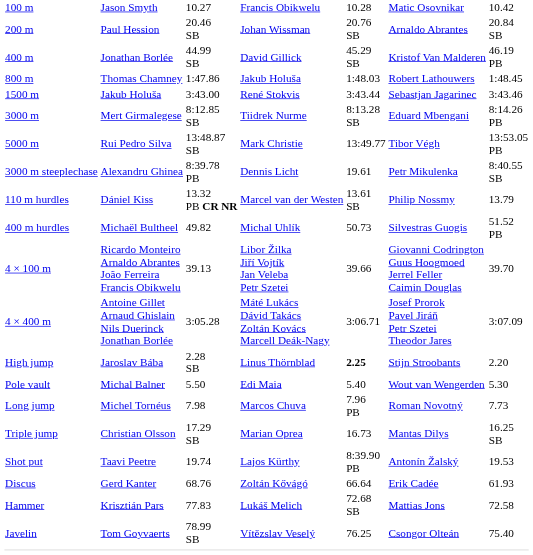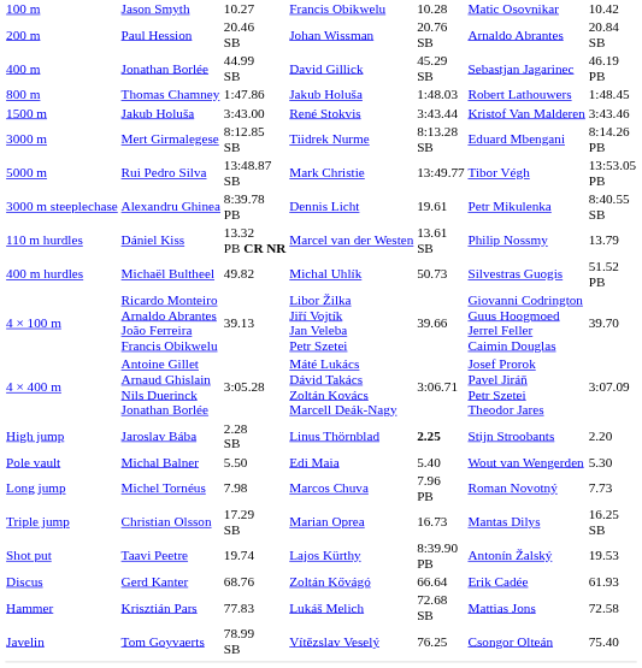 <table>
 <tr>
 <td><a href='#'>100 m</a></td>
 <td><a href='#'>Jason Smyth</a> <br></td>
 <td>10.27</td>
 <td><a href='#'>Francis Obikwelu</a> <br></td>
 <td>10.28</td>
 <td><a href='#'>Matic Osovnikar</a> <br></td>
 <td>10.42</td>
 </tr>
 <tr>
 <td><a href='#'>200 m</a></td>
 <td><a href='#'>Paul Hession</a> <br></td>
 <td>20.46<br>SB</td>
 <td><a href='#'>Johan Wissman</a> <br></td>
 <td>20.76<br>SB</td>
 <td><a href='#'>Arnaldo Abrantes</a> <br></td>
 <td>20.84<br>SB</td>
 </tr>
 <tr>
 <td><a href='#'>400 m</a></td>
 <td><a href='#'>Jonathan Borlée</a> <br></td>
 <td>44.99<br>SB</td>
 <td><a href='#'>David Gillick</a> <br></td>
 <td>45.29<br>SB</td>
-<td><a href='#'>Kristof Van Malderen</a><br></td>
+<td><a href='#'>Sebastjan Jagarinec</a> <br></td>
 <td>46.19<br>PB</td>
 </tr>
 <tr>
 <td><a href='#'>800 m</a></td>
 <td><a href='#'>Thomas Chamney</a> <br></td>
 <td>1:47.86</td>
 <td><a href='#'>Jakub Holuša</a> <br></td>
 <td>1:48.03</td>
 <td><a href='#'>Robert Lathouwers</a> <br></td>
 <td>1:48.45</td>
 </tr>
 <tr>
 <td><a href='#'>1500 m</a></td>
 <td><a href='#'>Jakub Holuša</a> <br></td>
 <td>3:43.00</td>
 <td><a href='#'>René Stokvis</a> <br></td>
 <td>3:43.44</td>
-<td><a href='#'>Sebastjan Jagarinec</a> <br></td>
+<td><a href='#'>Kristof Van Malderen</a><br></td>
 <td>3:43.46</td>
 </tr>
 <tr>
 <td><a href='#'>3000 m</a></td>
 <td><a href='#'>Mert Girmalegese</a> <br></td>
 <td>8:12.85<br>SB</td>
 <td><a href='#'>Tiidrek Nurme</a> <br></td>
 <td>8:13.28<br>SB</td>
 <td><a href='#'>Eduard Mbengani</a> <br></td>
 <td>8:14.26<br>PB</td>
 </tr>
 <tr>
 <td><a href='#'>5000 m</a></td>
 <td><a href='#'>Rui Pedro Silva</a> <br></td>
 <td>13:48.87<br>SB</td>
 <td><a href='#'>Mark Christie</a> <br></td>
 <td>13:49.77</td>
 <td><a href='#'>Tibor Végh</a> <br></td>
 <td>13:53.05<br>PB</td>
 </tr>
 <tr>
 <td><a href='#'>3000 m steeplechase</a></td>
 <td><a href='#'>Alexandru Ghinea</a><br></td>
 <td>8:39.78<br>PB</td>
 <td><a href='#'>Dennis Licht</a><br></td>
 <td>19.61</td>
 <td><a href='#'>Petr Mikulenka</a><br></td>
 <td>8:40.55<br>SB</td>
 </tr>
 <tr>
 <td><a href='#'>110 m hurdles</a></td>
 <td><a href='#'>Dániel Kiss</a> <br></td>
 <td>13.32<br>PB <strong>CR</strong> <strong>NR</strong></td>
 <td><a href='#'>Marcel van der Westen</a> <br></td>
 <td>13.61<br>SB</td>
 <td><a href='#'>Philip Nossmy</a> <br></td>
 <td>13.79</td>
 </tr>
 <tr>
 <td><a href='#'>400 m hurdles</a></td>
 <td><a href='#'>Michaël Bultheel</a> <br></td>
 <td>49.82</td>
 <td><a href='#'>Michal Uhlík</a> <br></td>
 <td>50.73</td>
 <td><a href='#'>Silvestras Guogis</a> <br></td>
 <td>51.52<br>PB</td>
 </tr>
 <tr>
 <td><a href='#'>4 × 100 m</a></td>
 <td><a href='#'>Ricardo Monteiro</a><br><a href='#'>Arnaldo Abrantes</a><br><a href='#'>João Ferreira</a><br><a href='#'>Francis Obikwelu</a> <br></td>
 <td>39.13</td>
 <td><a href='#'>Libor Žilka</a><br><a href='#'>Jiří Vojtík</a><br><a href='#'>Jan Veleba</a><br><a href='#'>Petr Szetei</a> <br></td>
 <td>39.66</td>
 <td><a href='#'>Giovanni Codrington</a><br><a href='#'>Guus Hoogmoed</a><br><a href='#'>Jerrel Feller</a><br> <a href='#'>Caimin Douglas</a> <br></td>
 <td>39.70</td>
 </tr>
 <tr>
 <td><a href='#'>4 × 400 m</a></td>
 <td><a href='#'>Antoine Gillet</a><br><a href='#'>Arnaud Ghislain</a><br><a href='#'>Nils Duerinck</a><br><a href='#'>Jonathan Borlée</a> <br></td>
 <td>3:05.28</td>
 <td><a href='#'>Máté Lukács</a><br><a href='#'>Dávid Takács</a><br><a href='#'>Zoltán Kovács</a><br><a href='#'>Marcell Deák-Nagy</a> <br></td>
 <td>3:06.71</td>
 <td><a href='#'>Josef Prorok</a><br><a href='#'>Pavel Jiráň</a><br> <a href='#'>Petr Szetei</a> <br><a href='#'>Theodor Jares</a> <br></td>
 <td>3:07.09</td>
 </tr>
 <tr>
 <td><a href='#'>High jump</a></td>
 <td><a href='#'>Jaroslav Bába</a> <br></td>
 <td>2.28<br>SB</td>
 <td><a href='#'>Linus Thörnblad</a> <br></td>
 <td><strong>2.25</strong></td>
 <td><a href='#'>Stijn Stroobants</a> <br></td>
 <td>2.20</td>
 </tr>
 <tr>
 <td><a href='#'>Pole vault</a></td>
 <td><a href='#'>Michal Balner</a> <br></td>
 <td>5.50</td>
 <td><a href='#'>Edi Maia</a> <br></td>
 <td>5.40</td>
 <td><a href='#'>Wout van Wengerden</a> <br></td>
 <td>5.30</td>
 </tr>
 <tr>
 <td><a href='#'>Long jump</a></td>
 <td><a href='#'>Michel Tornéus</a> <br></td>
 <td>7.98</td>
 <td><a href='#'>Marcos Chuva</a> <br></td>
 <td>7.96<br>PB</td>
 <td><a href='#'>Roman Novotný</a> <br></td>
 <td>7.73</td>
 </tr>
 <tr>
 <td><a href='#'>Triple jump</a></td>
 <td><a href='#'>Christian Olsson</a> <br></td>
 <td>17.29<br>SB</td>
 <td><a href='#'>Marian Oprea</a> <br></td>
 <td>16.73</td>
 <td><a href='#'>Mantas Dilys</a> <br></td>
 <td>16.25<br>SB</td>
 </tr>
 <tr>
 <td><a href='#'>Shot put</a></td>
 <td><a href='#'>Taavi Peetre</a> <br></td>
 <td>19.74</td>
 <td><a href='#'>Lajos Kürthy</a> <br></td>
 <td>8:39.90<br>PB</td>
 <td><a href='#'>Antonín Žalský</a> <br></td>
 <td>19.53</td>
 </tr>
 <tr>
 <td><a href='#'>Discus</a></td>
 <td><a href='#'>Gerd Kanter</a> <br></td>
 <td>68.76</td>
 <td><a href='#'>Zoltán Kővágó</a> <br></td>
 <td>66.64</td>
 <td><a href='#'>Erik Cadée</a> <br></td>
 <td>61.93</td>
 </tr>
 <tr>
 <td><a href='#'>Hammer</a></td>
 <td><a href='#'>Krisztián Pars</a> <br></td>
 <td>77.83</td>
 <td><a href='#'>Lukáš Melich</a> <br></td>
 <td>72.68<br>SB</td>
 <td><a href='#'>Mattias Jons</a> <br></td>
 <td>72.58</td>
 </tr>
 <tr>
 <td><a href='#'>Javelin</a></td>
 <td><a href='#'>Tom Goyvaerts</a> <br></td>
 <td>78.99<br>SB</td>
 <td><a href='#'>Vítězslav Veselý</a> <br></td>
 <td>76.25</td>
 <td><a href='#'>Csongor Olteán</a> <br></td>
 <td>75.40</td>
 </tr>
 <tr>
 </tr>
 <tr bgcolor= e8e8e8>
 <td colspan=7></td>
 </tr>
 </table>
